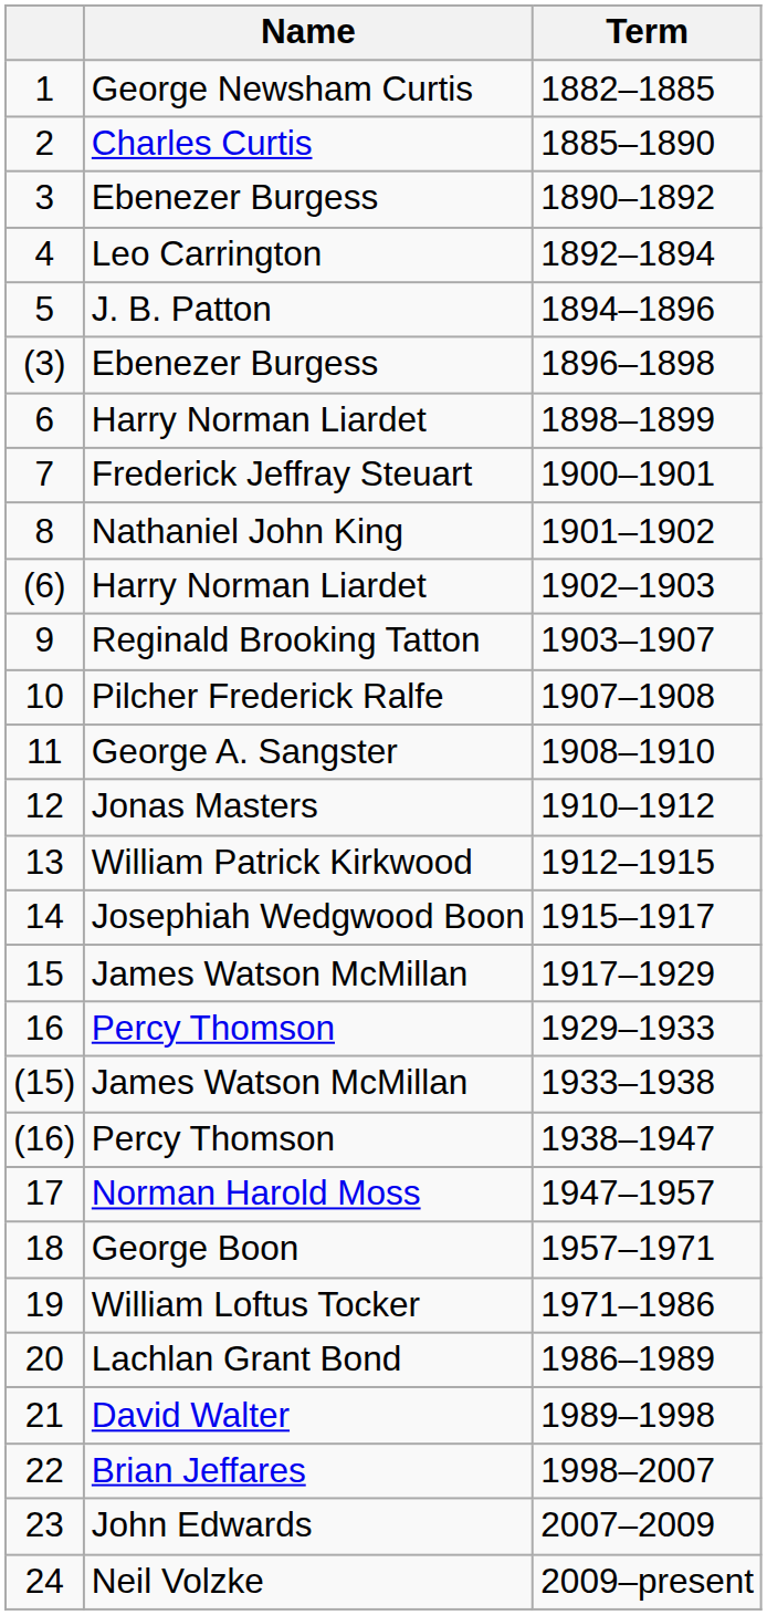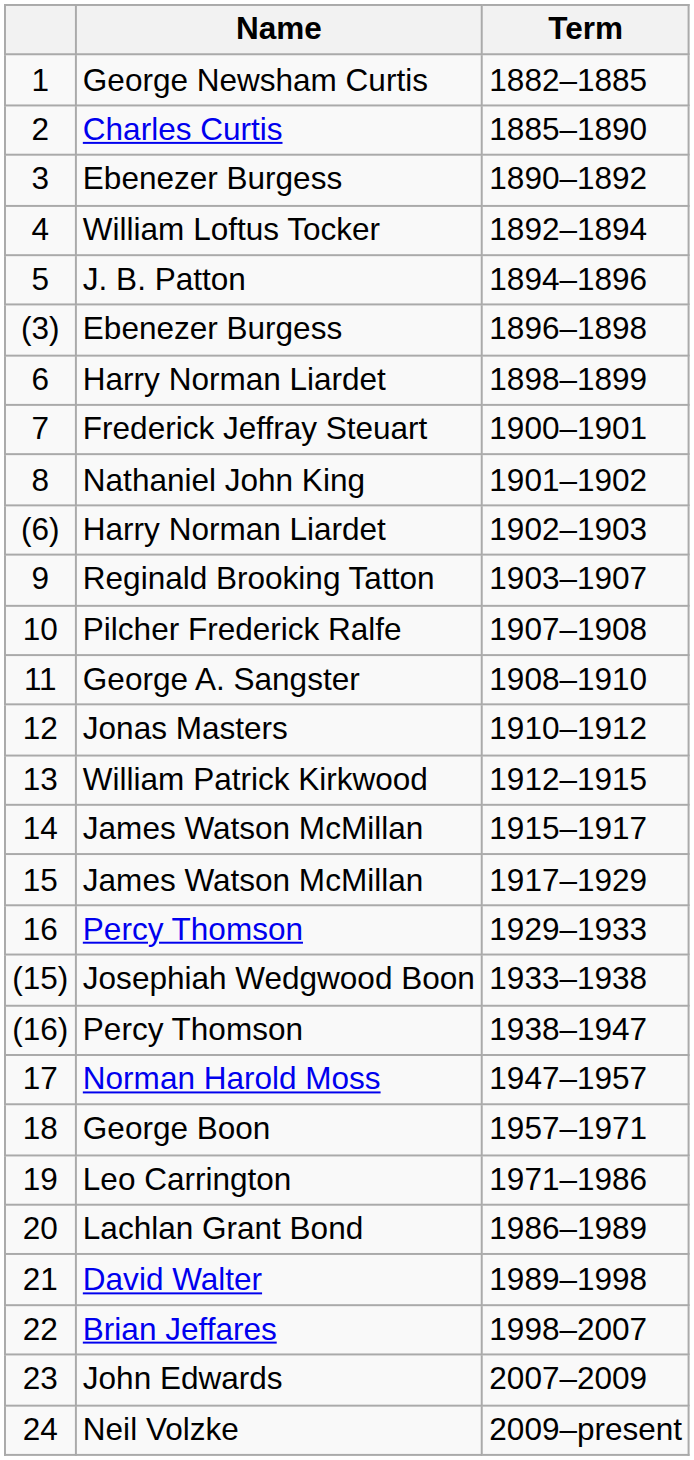 <table class="wikitable">
 <tr>
 <th></th>
 <th>Name</th>
 <th>Term</th>
 </tr>
 <tr>
 <td align=center>1</td>
 <td>George Newsham Curtis</td>
 <td>1882–1885</td>
 </tr>
 <tr>
 <td align=center>2</td>
 <td><a href='#'>Charles Curtis</a></td>
 <td>1885–1890</td>
 </tr>
 <tr>
 <td align=center>3</td>
 <td>Ebenezer Burgess</td>
 <td>1890–1892</td>
 </tr>
 <tr>
 <td align=center>4</td>
-<td>Leo Carrington</td>
+<td>William Loftus Tocker</td>
 <td>1892–1894</td>
 </tr>
 <tr>
 <td align=center>5</td>
 <td>J. B. Patton</td>
 <td>1894–1896</td>
 </tr>
 <tr>
 <td align=center>(3)</td>
 <td>Ebenezer Burgess</td>
 <td>1896–1898</td>
 </tr>
 <tr>
 <td align=center>6</td>
 <td>Harry Norman Liardet</td>
 <td>1898–1899</td>
 </tr>
 <tr>
 <td align=center>7</td>
 <td>Frederick Jeffray Steuart</td>
 <td>1900–1901</td>
 </tr>
 <tr>
 <td align=center>8</td>
 <td>Nathaniel John King</td>
 <td>1901–1902</td>
 </tr>
 <tr>
 <td align=center>(6)</td>
 <td>Harry Norman Liardet</td>
 <td>1902–1903</td>
 </tr>
 <tr>
 <td align=center>9</td>
 <td>Reginald Brooking Tatton</td>
 <td>1903–1907</td>
 </tr>
 <tr>
 <td align=center>10</td>
 <td>Pilcher Frederick Ralfe</td>
 <td>1907–1908</td>
 </tr>
 <tr>
 <td align=center>11</td>
 <td>George A. Sangster</td>
 <td>1908–1910</td>
 </tr>
 <tr>
 <td align=center>12</td>
 <td>Jonas Masters</td>
 <td>1910–1912</td>
 </tr>
 <tr>
 <td align=center>13</td>
 <td>William Patrick Kirkwood</td>
 <td>1912–1915</td>
 </tr>
 <tr>
 <td align=center>14</td>
-<td>Josephiah Wedgwood Boon</td>
+<td>James Watson McMillan</td>
 <td>1915–1917</td>
 </tr>
 <tr>
 <td align=center>15</td>
 <td>James Watson McMillan</td>
 <td>1917–1929</td>
 </tr>
 <tr>
 <td align=center>16</td>
 <td><a href='#'>Percy Thomson</a></td>
 <td>1929–1933</td>
 </tr>
 <tr>
 <td align=center>(15)</td>
-<td>James Watson McMillan</td>
+<td>Josephiah Wedgwood Boon</td>
 <td>1933–1938</td>
 </tr>
 <tr>
 <td align=center>(16)</td>
 <td>Percy Thomson</td>
 <td>1938–1947</td>
 </tr>
 <tr>
 <td align=center>17</td>
 <td><a href='#'>Norman Harold Moss</a></td>
 <td>1947–1957</td>
 </tr>
 <tr>
 <td align=center>18</td>
 <td>George Boon</td>
 <td>1957–1971</td>
 </tr>
 <tr>
 <td align=center>19</td>
-<td>William Loftus Tocker</td>
+<td>Leo Carrington</td>
 <td>1971–1986</td>
 </tr>
 <tr>
 <td align=center>20</td>
 <td>Lachlan Grant Bond</td>
 <td>1986–1989</td>
 </tr>
 <tr>
 <td align=center>21</td>
 <td><a href='#'>David Walter</a></td>
 <td>1989–1998</td>
 </tr>
 <tr>
 <td align=center>22</td>
 <td><a href='#'>Brian Jeffares</a></td>
 <td>1998–2007</td>
 </tr>
 <tr>
 <td align=center>23</td>
 <td>John Edwards</td>
 <td>2007–2009</td>
 </tr>
 <tr>
 <td align=center>24</td>
 <td>Neil Volzke</td>
 <td>2009–present</td>
 </tr>
 </table>
